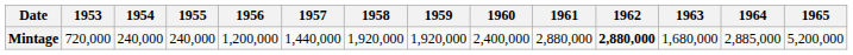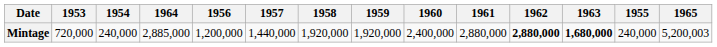 <table class="wikitable" style="text-align:center">
 <tr>
 <th>Date</th>
 <th>1953</th>
 <th>1954</th>
-<th>1955</th>
+<th>1964</th>
 <th>1956</th>
 <th>1957</th>
 <th>1958</th>
 <th>1959</th>
 <th>1960</th>
 <th>1961</th>
 <th>1962</th>
 <th>1963</th>
-<th>1964</th>
+<th>1955</th>
 <th>1965</th>
 </tr>
 <tr>
 <th>Mintage</th>
 <td>720,000</td>
 <td>240,000</td>
-<td>240,000</td>
+<td>2,885,000</td>
 <td>1,200,000</td>
 <td>1,440,000</td>
 <td>1,920,000</td>
 <td>1,920,000</td>
 <td>2,400,000</td>
 <td>2,880,000</td>
 <td><strong>2,880,000</strong></td>
-<td>1,680,000</td>
-<td>2,885,000</td>
-<td>5,200,000</td>
+<td><strong>1,680,000</strong></td>
+<td>240,000</td>
+<td>5,200,003</td>
 </tr>
 </table>
